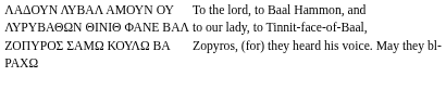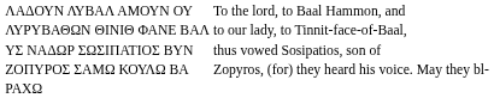 <table>
 <tr>
 <td>ΛΑΔΟΥΝ ΛΥΒΑΛ ΑΜΟΥΝ ΟΥ</td>
 <td>To the lord, to Baal Hammon, and</td>
 </tr>
 <tr>
 <td>ΛΥΡΥΒΑΘΩΝ ΘΙΝΙΘ ΦΑΝΕ ΒΑΛ</td>
 <td>to our lady, to Tinnit-face-of-Baal,</td>
+</tr>
+<tr>
+<td>ΥΣ ΝΑΔΩΡ ΣΩΣΙΠΑΤΙΟΣ ΒΥΝ</td>
+<td>thus vowed Sosipatios, son of</td>
 </tr>
 <tr>
 <td>ΖΟΠΥΡΟΣ ΣΑΜΩ ΚΟΥΛΩ ΒΑ</td>
 <td>Zopyros, (for) they heard his voice. May they bl-</td>
 </tr>
 <tr>
 <td>ΡΑΧΩ</td>
 </tr>
 <tr ess him!>
 </tr>
 </table>
